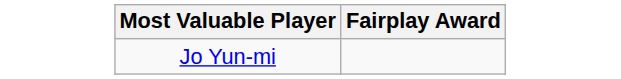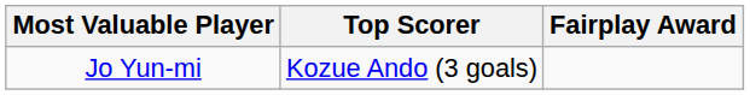 <table class="wikitable" style="margin: 0 auto;">
 <tr>
 <th>Most Valuable Player</th>
+<th>Top Scorer</th>
 <th>Fairplay Award</th>
 </tr>
 <tr>
 <td align=center> <a href='#'>Jo Yun-mi</a></td>
+<td align=center> <a href='#'>Kozue Ando</a> (3 goals)</td>
 <td align=center></td>
 </tr>
 </table>
